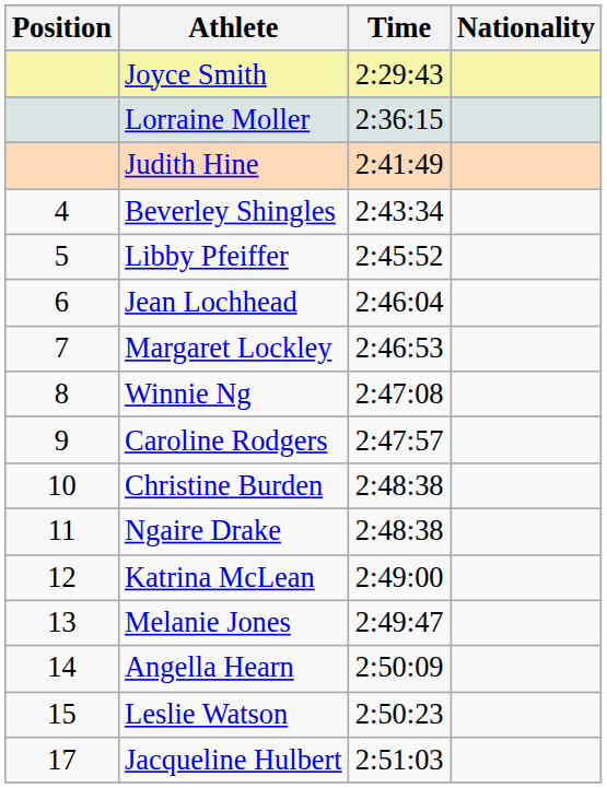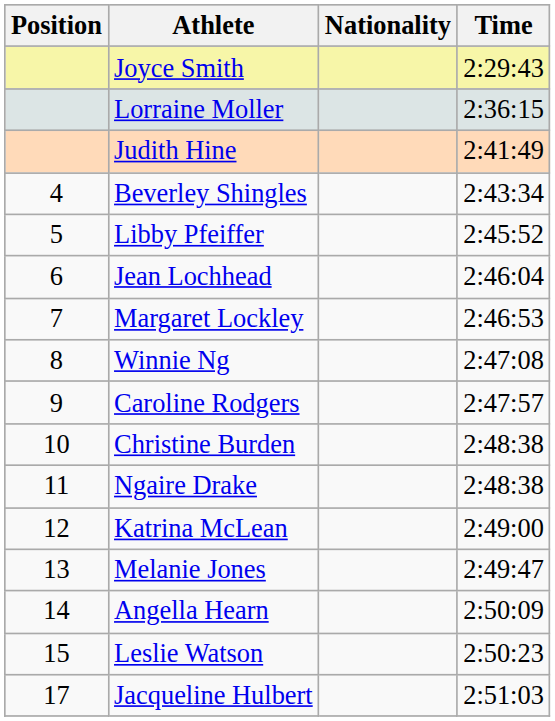 <table class="wikitable sortable">
 <tr>
 <th>Position</th>
 <th>Athlete</th>
+<th>Nationality</th>
 <th>Time</th>
-<th>Nationality</th>
 </tr>
 <tr bgcolor="#F7F6A8">
 <td align=center></td>
 <td><a href='#'>Joyce Smith</a></td>
+<td></td>
 <td>2:29:43</td>
-<td></td>
 </tr>
 <tr bgcolor="#DCE5E5">
 <td align=center></td>
 <td><a href='#'>Lorraine Moller</a></td>
+<td></td>
 <td>2:36:15</td>
-<td></td>
 </tr>
 <tr bgcolor="#FFDAB9">
 <td align=center></td>
 <td><a href='#'>Judith Hine</a></td>
+<td></td>
 <td>2:41:49</td>
-<td></td>
 </tr>
 <tr>
 <td align=center>4</td>
 <td><a href='#'>Beverley Shingles</a></td>
+<td></td>
 <td>2:43:34</td>
-<td></td>
 </tr>
 <tr>
 <td align=center>5</td>
 <td><a href='#'>Libby Pfeiffer</a></td>
+<td></td>
 <td>2:45:52</td>
-<td></td>
 </tr>
 <tr>
 <td align=center>6</td>
 <td><a href='#'>Jean Lochhead</a></td>
+<td></td>
 <td>2:46:04</td>
-<td></td>
 </tr>
 <tr>
 <td align=center>7</td>
 <td><a href='#'>Margaret Lockley</a></td>
+<td></td>
 <td>2:46:53</td>
-<td></td>
 </tr>
 <tr>
 <td align=center>8</td>
 <td><a href='#'>Winnie Ng</a></td>
+<td></td>
 <td>2:47:08</td>
-<td></td>
 </tr>
 <tr>
 <td align=center>9</td>
 <td><a href='#'>Caroline Rodgers</a></td>
+<td></td>
 <td>2:47:57</td>
-<td></td>
 </tr>
 <tr>
 <td align=center>10</td>
 <td><a href='#'>Christine Burden</a></td>
+<td></td>
 <td>2:48:38</td>
-<td></td>
 </tr>
 <tr>
 <td align=center>11</td>
 <td><a href='#'>Ngaire Drake</a></td>
+<td></td>
 <td>2:48:38</td>
-<td></td>
 </tr>
 <tr>
 <td align=center>12</td>
 <td><a href='#'>Katrina McLean</a></td>
+<td></td>
 <td>2:49:00</td>
-<td></td>
 </tr>
 <tr>
 <td align=center>13</td>
 <td><a href='#'>Melanie Jones</a></td>
+<td></td>
 <td>2:49:47</td>
-<td></td>
 </tr>
 <tr>
 <td align=center>14</td>
 <td><a href='#'>Angella Hearn</a></td>
+<td></td>
 <td>2:50:09</td>
-<td></td>
 </tr>
 <tr>
 <td align=center>15</td>
 <td><a href='#'>Leslie Watson</a></td>
+<td></td>
 <td>2:50:23</td>
-<td></td>
 </tr>
 <tr>
 <td align=center>17</td>
 <td><a href='#'>Jacqueline Hulbert</a></td>
+<td></td>
 <td>2:51:03</td>
-<td></td>
 </tr>
 </table>
